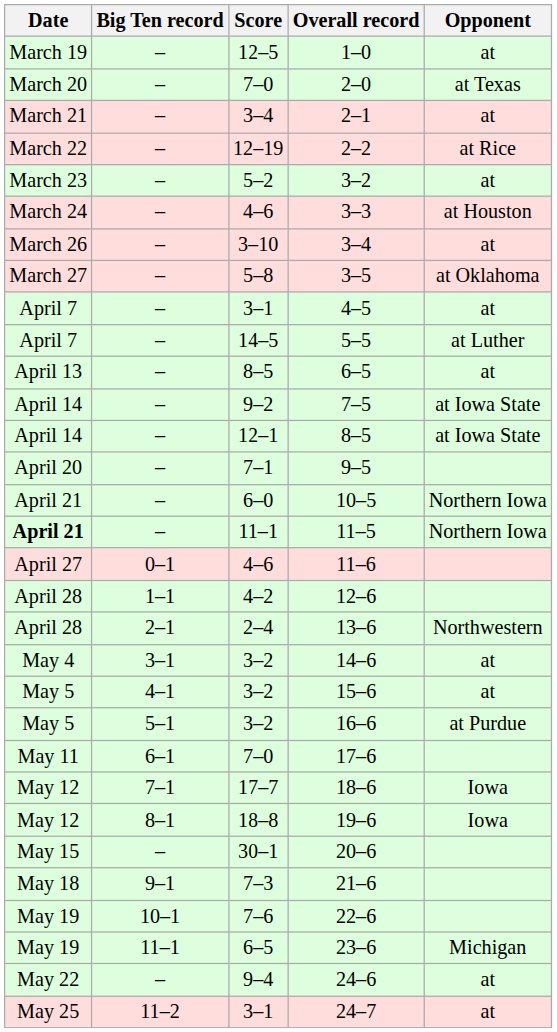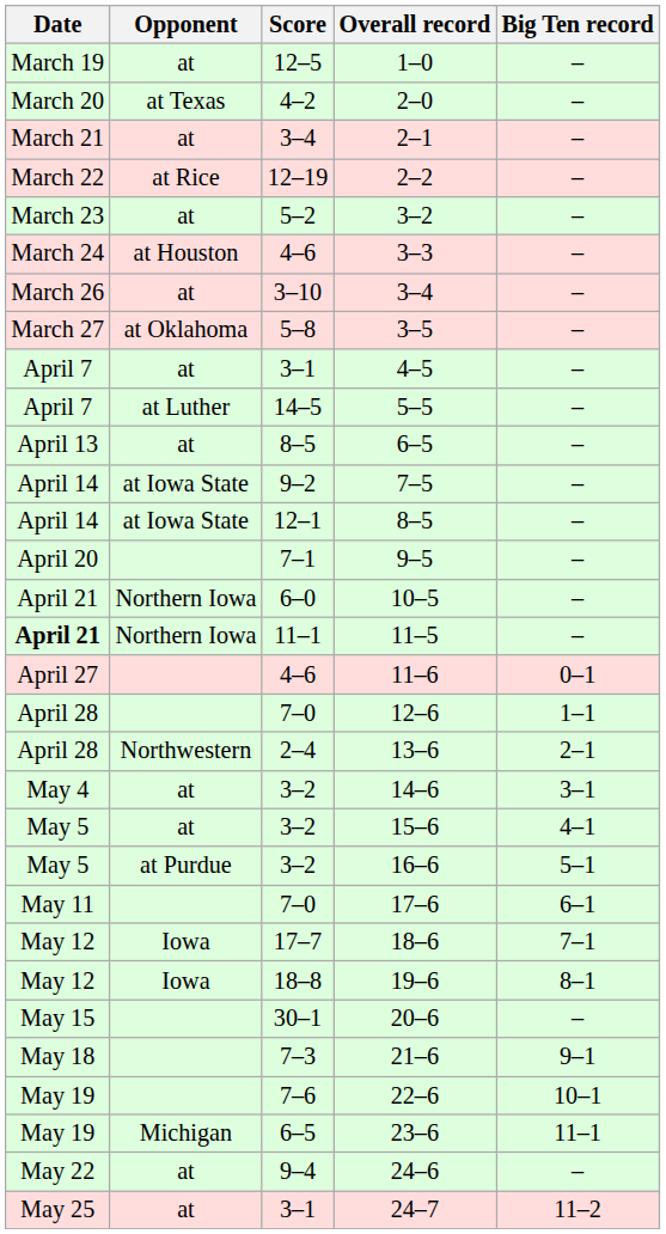 <table class="wikitable" style="text-align: center;">
 <tr>
 <th>Date</th>
-<th>Big Ten record</th>
+<th>Opponent</th>
 <th>Score</th>
 <th>Overall record</th>
-<th>Opponent</th>
+<th>Big Ten record</th>
 </tr>
 <tr style="background-color: #ddffdd">
 <td>March 19</td>
-<td>–</td>
+<td>at </td>
 <td>12–5</td>
 <td>1–0</td>
-<td>at </td>
+<td>–</td>
 </tr>
 <tr style="background-color: #ddffdd">
 <td>March 20</td>
+<td>at Texas</td>
+<td>4–2</td>
+<td>2–0</td>
 <td>–</td>
-<td>7–0</td>
-<td>2–0</td>
-<td>at Texas</td>
 </tr>
 <tr style="background-color: #ffdddd">
 <td>March 21</td>
-<td>–</td>
+<td>at </td>
 <td>3–4</td>
 <td>2–1</td>
-<td>at </td>
+<td>–</td>
 </tr>
 <tr style="background-color: #ffdddd">
 <td>March 22</td>
-<td>–</td>
+<td>at Rice</td>
 <td>12–19</td>
 <td>2–2</td>
-<td>at Rice</td>
+<td>–</td>
 </tr>
 <tr style="background-color: #ddffdd">
 <td>March 23</td>
-<td>–</td>
+<td>at </td>
 <td>5–2</td>
 <td>3–2</td>
-<td>at </td>
+<td>–</td>
 </tr>
 <tr style="background-color: #ffdddd">
 <td>March 24</td>
-<td>–</td>
+<td>at Houston</td>
 <td>4–6</td>
 <td>3–3</td>
-<td>at Houston</td>
+<td>–</td>
 </tr>
 <tr style="background-color: #ffdddd">
 <td>March 26</td>
-<td>–</td>
+<td>at </td>
 <td>3–10</td>
 <td>3–4</td>
-<td>at </td>
+<td>–</td>
 </tr>
 <tr style="background-color: #ffdddd">
 <td>March 27</td>
-<td>–</td>
+<td>at Oklahoma</td>
 <td>5–8</td>
 <td>3–5</td>
-<td>at Oklahoma</td>
+<td>–</td>
 </tr>
 <tr style="background-color: #ddffdd">
 <td>April 7</td>
-<td>–</td>
+<td>at </td>
 <td>3–1</td>
 <td>4–5</td>
-<td>at </td>
+<td>–</td>
 </tr>
 <tr style="background-color: #ddffdd">
 <td>April 7</td>
-<td>–</td>
+<td>at Luther</td>
 <td>14–5</td>
 <td>5–5</td>
-<td>at Luther</td>
+<td>–</td>
 </tr>
 <tr style="background-color: #ddffdd">
 <td>April 13</td>
-<td>–</td>
+<td>at </td>
 <td>8–5</td>
 <td>6–5</td>
-<td>at </td>
+<td>–</td>
 </tr>
 <tr style="background-color: #ddffdd">
 <td>April 14</td>
-<td>–</td>
+<td>at Iowa State</td>
 <td>9–2</td>
 <td>7–5</td>
-<td>at Iowa State</td>
+<td>–</td>
 </tr>
 <tr style="background-color: #ddffdd">
 <td>April 14</td>
-<td>–</td>
+<td>at Iowa State</td>
 <td>12–1</td>
 <td>8–5</td>
-<td>at Iowa State</td>
+<td>–</td>
 </tr>
 <tr style="background-color: #ddffdd">
 <td>April 20</td>
-<td>–</td>
+<td></td>
 <td>7–1</td>
 <td>9–5</td>
-<td></td>
+<td>–</td>
 </tr>
 <tr style="background-color: #ddffdd">
 <td>April 21</td>
-<td>–</td>
+<td>Northern Iowa</td>
 <td>6–0</td>
 <td>10–5</td>
-<td>Northern Iowa</td>
+<td>–</td>
 </tr>
 <tr style="background-color: #ddffdd">
 <td><strong>April 21</strong></td>
-<td>–</td>
+<td>Northern Iowa</td>
 <td>11–1</td>
 <td>11–5</td>
-<td>Northern Iowa</td>
+<td>–</td>
 </tr>
 <tr style="background-color: #ffdddd">
 <td>April 27</td>
-<td>0–1</td>
+<td></td>
 <td>4–6</td>
 <td>11–6</td>
-<td></td>
+<td>0–1</td>
 </tr>
 <tr style="background-color: #ddffdd">
 <td>April 28</td>
+<td></td>
+<td>7–0</td>
+<td>12–6</td>
 <td>1–1</td>
-<td>4–2</td>
-<td>12–6</td>
-<td></td>
 </tr>
 <tr style="background-color: #ddffdd">
 <td>April 28</td>
-<td>2–1</td>
+<td>Northwestern</td>
 <td>2–4</td>
 <td>13–6</td>
-<td>Northwestern</td>
+<td>2–1</td>
 </tr>
 <tr style="background-color: #ddffdd">
 <td>May 4</td>
-<td>3–1</td>
+<td>at </td>
 <td>3–2</td>
 <td>14–6</td>
-<td>at </td>
+<td>3–1</td>
 </tr>
 <tr style="background-color: #ddffdd">
 <td>May 5</td>
-<td>4–1</td>
+<td>at </td>
 <td>3–2</td>
 <td>15–6</td>
-<td>at </td>
+<td>4–1</td>
 </tr>
 <tr style="background-color: #ddffdd">
 <td>May 5</td>
-<td>5–1</td>
+<td>at Purdue</td>
 <td>3–2</td>
 <td>16–6</td>
-<td>at Purdue</td>
+<td>5–1</td>
 </tr>
 <tr style="background-color: #ddffdd">
 <td>May 11</td>
-<td>6–1</td>
+<td></td>
 <td>7–0</td>
 <td>17–6</td>
-<td></td>
+<td>6–1</td>
 </tr>
 <tr style="background-color: #ddffdd">
 <td>May 12</td>
-<td>7–1</td>
+<td>Iowa</td>
 <td>17–7</td>
 <td>18–6</td>
-<td>Iowa</td>
+<td>7–1</td>
 </tr>
 <tr style="background-color: #ddffdd">
 <td>May 12</td>
-<td>8–1</td>
+<td>Iowa</td>
 <td>18–8</td>
 <td>19–6</td>
-<td>Iowa</td>
+<td>8–1</td>
 </tr>
 <tr style="background-color: #ddffdd">
 <td>May 15</td>
-<td>–</td>
+<td></td>
 <td>30–1</td>
 <td>20–6</td>
-<td></td>
+<td>–</td>
 </tr>
 <tr style="background-color: #ddffdd">
 <td>May 18</td>
-<td>9–1</td>
+<td></td>
 <td>7–3</td>
 <td>21–6</td>
-<td></td>
+<td>9–1</td>
 </tr>
 <tr style="background-color: #ddffdd">
 <td>May 19</td>
-<td>10–1</td>
+<td></td>
 <td>7–6</td>
 <td>22–6</td>
-<td></td>
+<td>10–1</td>
 </tr>
 <tr style="background-color: #ddffdd">
 <td>May 19</td>
-<td>11–1</td>
+<td>Michigan</td>
 <td>6–5</td>
 <td>23–6</td>
-<td>Michigan</td>
+<td>11–1</td>
 </tr>
 <tr style="background-color: #ddffdd">
 <td>May 22</td>
-<td>–</td>
+<td>at </td>
 <td>9–4</td>
 <td>24–6</td>
-<td>at </td>
+<td>–</td>
 </tr>
 <tr style="background-color: #ffdddd">
 <td>May 25</td>
-<td>11–2</td>
+<td>at </td>
 <td>3–1</td>
 <td>24–7</td>
-<td>at </td>
+<td>11–2</td>
 </tr>
 </table>
